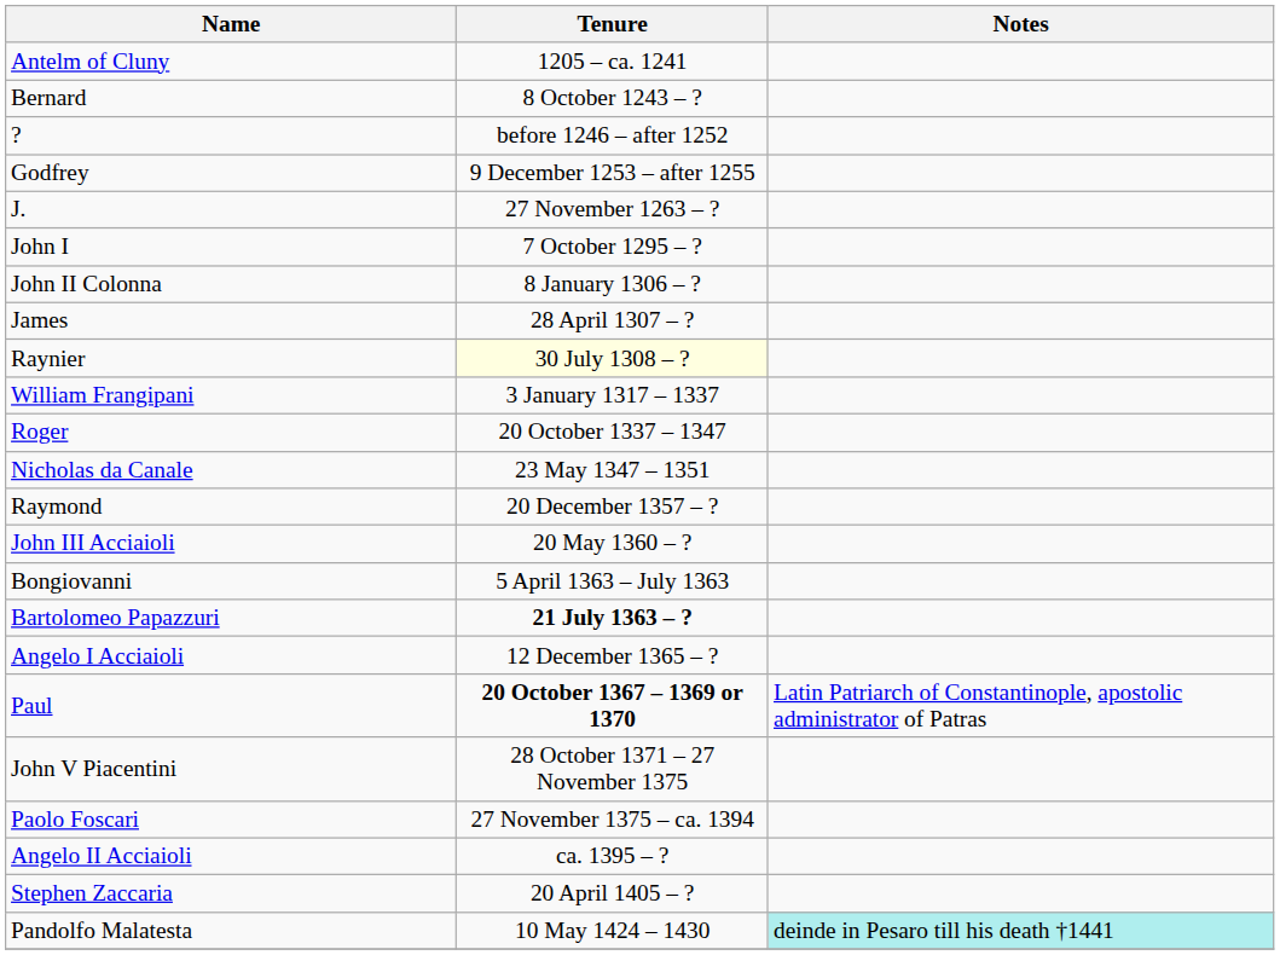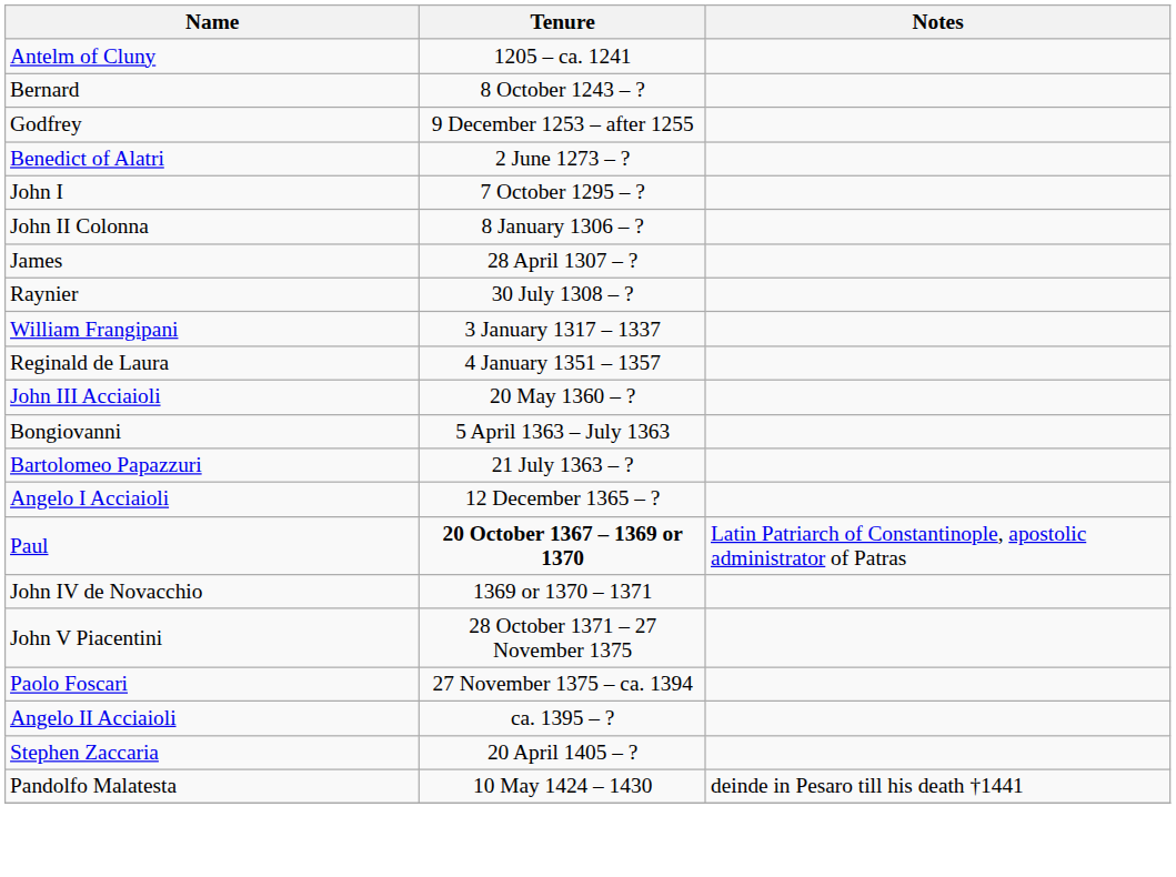 <table class="wikitable">
 <tr>
 <th width="450"><strong>Name</strong></th>
 <th width="300"><strong>Tenure</strong></th>
 <th width="500"><strong>Notes</strong></th>
 </tr>
 <tr>
 <td><a href='#'>Antelm of Cluny</a></td>
 <td align="center">1205 – ca. 1241</td>
 <td></td>
 </tr>
 <tr>
 <td>Bernard</td>
 <td align="center">8 October 1243 – ?</td>
 <td></td>
 </tr>
 <tr>
-<td>?</td>
-<td align="center">before 1246 – after 1252</td>
-<td></td>
-</tr>
-<tr>
 <td>Godfrey</td>
 <td align="center">9 December 1253 – after 1255</td>
 <td></td>
 </tr>
 <tr>
-<td>J.</td>
-<td align="center">27 November 1263 – ?</td>
+<td><a href='#'>Benedict of Alatri</a></td>
+<td align="center">2 June 1273 – ?</td>
 <td></td>
 </tr>
 <tr>
 <td>John I</td>
 <td align="center">7 October 1295 – ?</td>
 <td></td>
 </tr>
 <tr>
 <td>John II Colonna</td>
 <td align="center">8 January 1306 – ?</td>
 <td></td>
 </tr>
 <tr>
 <td>James</td>
 <td align="center">28 April 1307 – ?</td>
 <td></td>
 </tr>
 <tr>
 <td>Raynier</td>
-<td align="center" style="background: lightyellow;">30 July 1308 – ?</td>
+<td align="center">30 July 1308 – ?</td>
 <td></td>
 </tr>
 <tr>
 <td><a href='#'>William Frangipani</a></td>
 <td align="center">3 January 1317 – 1337</td>
 <td></td>
 </tr>
 <tr>
-<td><a href='#'>Roger</a></td>
-<td align="center">20 October 1337 – 1347</td>
-<td></td>
-</tr>
-<tr>
-<td><a href='#'>Nicholas da Canale</a></td>
-<td align="center">23 May 1347 – 1351</td>
-<td></td>
-</tr>
-<tr>
-<td>Raymond</td>
-<td align="center">20 December 1357 – ?</td>
+<td>Reginald de Laura</td>
+<td align="center">4 January 1351 – 1357</td>
 <td></td>
 </tr>
 <tr>
 <td><a href='#'>John III Acciaioli</a></td>
 <td align="center">20 May 1360 – ?</td>
 <td></td>
 </tr>
 <tr>
 <td>Bongiovanni</td>
 <td align="center">5 April 1363 – July 1363</td>
 <td></td>
 </tr>
 <tr>
 <td><a href='#'>Bartolomeo Papazzuri</a></td>
-<td align="center"><strong>21 July 1363 – ?</strong></td>
+<td align="center">21 July 1363 – ?</td>
 <td></td>
 </tr>
 <tr>
 <td><a href='#'>Angelo I Acciaioli</a></td>
 <td align="center">12 December 1365 – ?</td>
 <td></td>
 </tr>
 <tr>
 <td><a href='#'>Paul</a></td>
 <td align="center"><strong>20 October 1367 – 1369 or 1370</strong></td>
 <td><a href='#'>Latin Patriarch of Constantinople</a>, <a href='#'>apostolic administrator</a> of Patras</td>
+</tr>
+<tr>
+<td>John IV de Novacchio</td>
+<td align="center">1369 or 1370 – 1371</td>
+<td></td>
 </tr>
 <tr>
 <td>John V Piacentini</td>
 <td align="center">28 October 1371 – 27 November 1375</td>
 <td></td>
 </tr>
 <tr>
 <td><a href='#'>Paolo Foscari</a></td>
 <td align="center">27 November 1375 – ca. 1394</td>
 <td></td>
 </tr>
 <tr>
 <td><a href='#'>Angelo II Acciaioli</a></td>
 <td align="center">ca. 1395 – ?</td>
 <td></td>
 </tr>
 <tr>
 <td><a href='#'>Stephen Zaccaria</a></td>
 <td align="center">20 April 1405 – ?</td>
 <td></td>
 </tr>
 <tr>
 <td>Pandolfo Malatesta</td>
 <td align="center">10 May 1424 – 1430</td>
-<td style="background: paleturquoise;">deinde in Pesaro till his death †1441</td>
+<td>deinde in Pesaro till his death †1441</td>
 </tr>
 <tr>
 </tr>
 </table>
